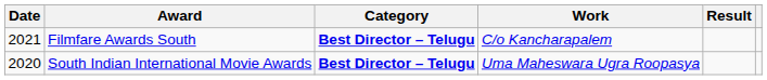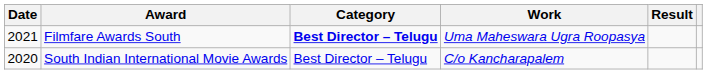 <table class="wikitable sortable">
 <tr>
 <th>Date</th>
 <th>Award</th>
 <th>Category</th>
 <th>Work</th>
 <th>Result</th>
 <th scope="col" class="unsortable"></th>
 </tr>
 <tr>
 <td>2021</td>
 <td><a href='#'>Filmfare Awards South</a></td>
 <td><strong><a href='#'>Best Director – Telugu</a></strong></td>
-<td><em><a href='#'>C/o Kancharapalem</a></em></td>
+<td><em><a href='#'>Uma Maheswara Ugra Roopasya</a></em></td>
 <td></td>
 <td style="text-align:center;"></td>
 </tr>
 <tr>
 <td>2020</td>
 <td><a href='#'>South Indian International Movie Awards</a></td>
-<td><strong><a href='#'>Best Director – Telugu</a></strong></td>
-<td><em><a href='#'>Uma Maheswara Ugra Roopasya</a></em></td>
+<td><a href='#'>Best Director – Telugu</a></td>
+<td><em><a href='#'>C/o Kancharapalem</a></em></td>
 <td></td>
 <td></td>
 </tr>
 </table>
